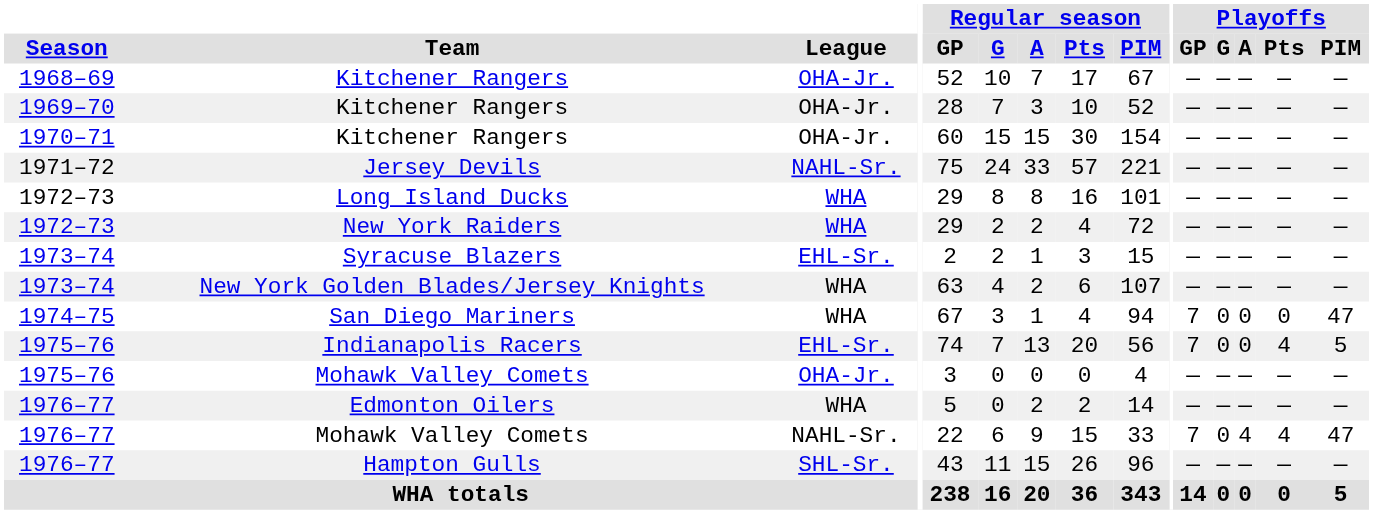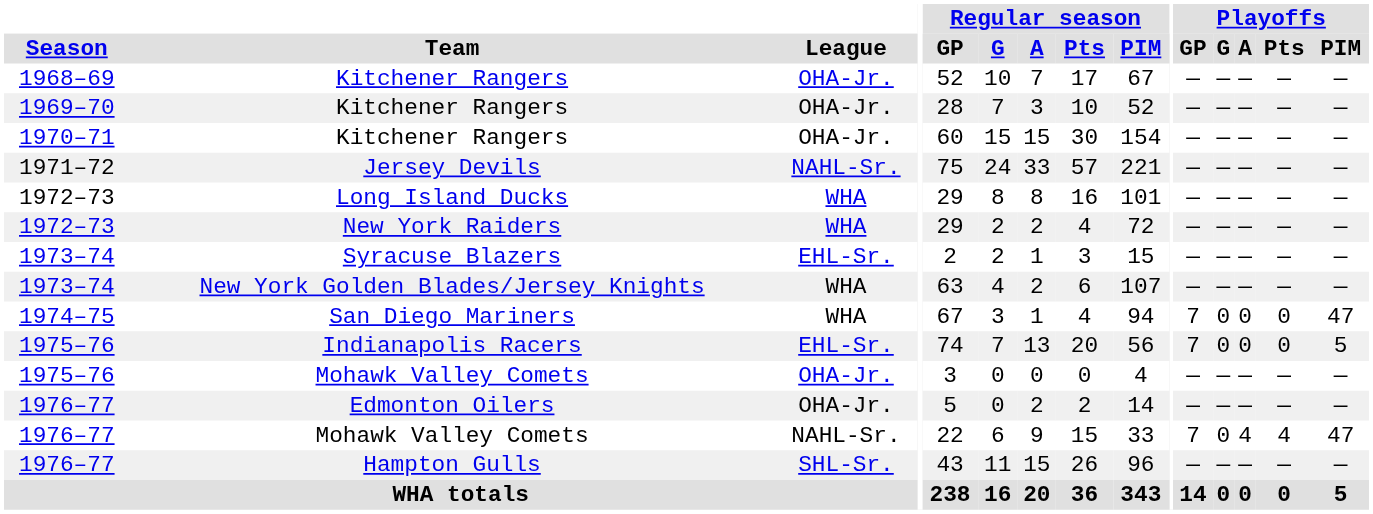 <table border="0" cellpadding="1" cellspacing="0" style="text-align:center; width:60em">
 <tr bgcolor="#e0e0e0">
 <th colspan="3" bgcolor="#ffffff"></th>
 <th rowspan="99" bgcolor="#ffffff"></th>
 <th colspan="5"><a href='#'>Regular season</a></th>
 <th rowspan="99" bgcolor="#ffffff"></th>
 <th colspan="5"><a href='#'>Playoffs</a></th>
 </tr>
 <tr bgcolor="#e0e0e0">
 <th><a href='#'>Season</a></th>
 <th>Team</th>
 <th>League</th>
 <th>GP</th>
 <th><a href='#'>G</a></th>
 <th><a href='#'>A</a></th>
 <th><a href='#'>Pts</a></th>
 <th><a href='#'>PIM</a></th>
 <th>GP</th>
 <th>G</th>
 <th>A</th>
 <th>Pts</th>
 <th>PIM</th>
 </tr>
 <tr>
 <td><a href='#'>1968–69</a></td>
 <td><a href='#'>Kitchener Rangers</a></td>
 <td><a href='#'>OHA-Jr.</a></td>
 <td>52</td>
 <td>10</td>
 <td>7</td>
 <td>17</td>
 <td>67</td>
 <td>—</td>
 <td>—</td>
 <td>—</td>
 <td>—</td>
 <td>—</td>
 </tr>
 <tr bgcolor="#f0f0f0">
 <td><a href='#'>1969–70</a></td>
 <td>Kitchener Rangers</td>
 <td>OHA-Jr.</td>
 <td>28</td>
 <td>7</td>
 <td>3</td>
 <td>10</td>
 <td>52</td>
 <td>—</td>
 <td>—</td>
 <td>—</td>
 <td>—</td>
 <td>—</td>
 </tr>
 <tr>
 <td><a href='#'>1970–71</a></td>
 <td>Kitchener Rangers</td>
 <td>OHA-Jr.</td>
 <td>60</td>
 <td>15</td>
 <td>15</td>
 <td>30</td>
 <td>154</td>
 <td>—</td>
 <td>—</td>
 <td>—</td>
 <td>—</td>
 <td>—</td>
 </tr>
 <tr bgcolor="#f0f0f0">
 <td>1971–72</td>
 <td><a href='#'>Jersey Devils</a></td>
 <td><a href='#'>NAHL-Sr.</a></td>
 <td>75</td>
 <td>24</td>
 <td>33</td>
 <td>57</td>
 <td>221</td>
 <td>—</td>
 <td>—</td>
 <td>—</td>
 <td>—</td>
 <td>—</td>
 </tr>
 <tr>
 <td>1972–73</td>
 <td><a href='#'>Long Island Ducks</a></td>
 <td><a href='#'>WHA</a></td>
 <td>29</td>
 <td>8</td>
 <td>8</td>
 <td>16</td>
 <td>101</td>
 <td>—</td>
 <td>—</td>
 <td>—</td>
 <td>—</td>
 <td>—</td>
 </tr>
 <tr bgcolor="#f0f0f0">
 <td><a href='#'>1972–73</a></td>
 <td><a href='#'>New York Raiders</a></td>
 <td><a href='#'>WHA</a></td>
 <td>29</td>
 <td>2</td>
 <td>2</td>
 <td>4</td>
 <td>72</td>
 <td>—</td>
 <td>—</td>
 <td>—</td>
 <td>—</td>
 <td>—</td>
 </tr>
 <tr>
 <td><a href='#'>1973–74</a></td>
 <td><a href='#'>Syracuse Blazers</a></td>
 <td><a href='#'>EHL-Sr.</a></td>
 <td>2</td>
 <td>2</td>
 <td>1</td>
 <td>3</td>
 <td>15</td>
 <td>—</td>
 <td>—</td>
 <td>—</td>
 <td>—</td>
 <td>—</td>
 </tr>
 <tr bgcolor="#f0f0f0">
 <td><a href='#'>1973–74</a></td>
 <td><a href='#'>New York Golden Blades/Jersey Knights</a></td>
 <td>WHA</td>
 <td>63</td>
 <td>4</td>
 <td>2</td>
 <td>6</td>
 <td>107</td>
 <td>—</td>
 <td>—</td>
 <td>—</td>
 <td>—</td>
 <td>—</td>
 </tr>
 <tr>
 <td><a href='#'>1974–75</a></td>
 <td><a href='#'>San Diego Mariners</a></td>
 <td>WHA</td>
 <td>67</td>
 <td>3</td>
 <td>1</td>
 <td>4</td>
 <td>94</td>
 <td>7</td>
 <td>0</td>
 <td>0</td>
 <td>0</td>
 <td>47</td>
 </tr>
 <tr bgcolor="#f0f0f0">
 <td><a href='#'>1975–76</a></td>
 <td><a href='#'>Indianapolis Racers</a></td>
 <td><a href='#'>EHL-Sr.</a></td>
 <td>74</td>
 <td>7</td>
 <td>13</td>
 <td>20</td>
 <td>56</td>
 <td>7</td>
 <td>0</td>
 <td>0</td>
-<td>4</td>
+<td>0</td>
 <td>5</td>
 </tr>
 <tr>
 <td><a href='#'>1975–76</a></td>
 <td><a href='#'>Mohawk Valley Comets</a></td>
 <td><a href='#'>OHA-Jr.</a></td>
 <td>3</td>
 <td>0</td>
 <td>0</td>
 <td>0</td>
 <td>4</td>
 <td>—</td>
 <td>—</td>
 <td>—</td>
 <td>—</td>
 <td>—</td>
 </tr>
 <tr bgcolor="#f0f0f0">
 <td><a href='#'>1976–77</a></td>
 <td><a href='#'>Edmonton Oilers</a></td>
-<td>WHA</td>
+<td>OHA-Jr.</td>
 <td>5</td>
 <td>0</td>
 <td>2</td>
 <td>2</td>
 <td>14</td>
 <td>—</td>
 <td>—</td>
 <td>—</td>
 <td>—</td>
 <td>—</td>
 </tr>
 <tr>
 <td><a href='#'>1976–77</a></td>
 <td>Mohawk Valley Comets</td>
 <td>NAHL-Sr.</td>
 <td>22</td>
 <td>6</td>
 <td>9</td>
 <td>15</td>
 <td>33</td>
 <td>7</td>
 <td>0</td>
 <td>4</td>
 <td>4</td>
 <td>47</td>
 </tr>
 <tr bgcolor="#f0f0f0">
 <td><a href='#'>1976–77</a></td>
 <td><a href='#'>Hampton Gulls</a></td>
 <td><a href='#'>SHL-Sr.</a></td>
 <td>43</td>
 <td>11</td>
 <td>15</td>
 <td>26</td>
 <td>96</td>
 <td>—</td>
 <td>—</td>
 <td>—</td>
 <td>—</td>
 <td>—</td>
 </tr>
 <tr>
 </tr>
 <tr ALIGN="center" bgcolor="#e0e0e0">
 <th colspan="3">WHA totals</th>
 <th ALIGN="center">238</th>
 <th ALIGN="center">16</th>
 <th ALIGN="center">20</th>
 <th ALIGN="center">36</th>
 <th ALIGN="center">343</th>
 <th ALIGN="center">14</th>
 <th ALIGN="center">0</th>
 <th ALIGN="center">0</th>
 <th ALIGN="center">0</th>
 <th ALIGN="center">5</th>
 </tr>
 </table>
